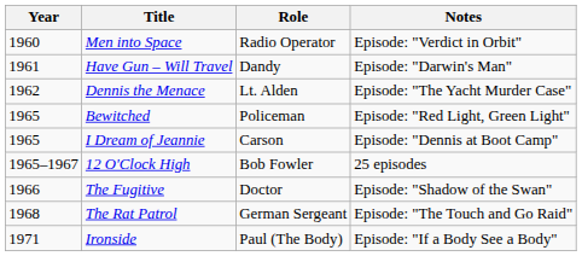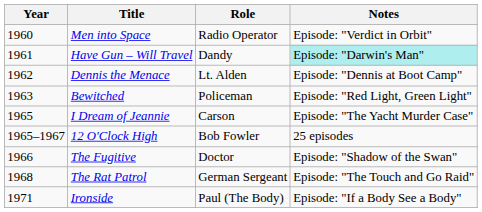 <table class="wikitable">
 <tr>
 <th>Year</th>
 <th>Title</th>
 <th>Role</th>
 <th>Notes</th>
 </tr>
 <tr>
 <td>1960</td>
 <td><em><a href='#'>Men into Space</a></em></td>
 <td>Radio Operator</td>
 <td>Episode: "Verdict in Orbit"</td>
 </tr>
 <tr>
 <td>1961</td>
 <td><em><a href='#'>Have Gun – Will Travel</a></em></td>
 <td>Dandy</td>
-<td>Episode: "Darwin's Man"</td>
+<td style="background: paleturquoise;">Episode: "Darwin's Man"</td>
 </tr>
 <tr>
 <td>1962</td>
 <td><a href='#'><em>Dennis the Menace</em></a></td>
 <td>Lt. Alden</td>
-<td>Episode: "The Yacht Murder Case"</td>
+<td>Episode: "Dennis at Boot Camp"</td>
 </tr>
 <tr>
-<td>1965</td>
+<td>1963</td>
 <td><em><a href='#'>Bewitched</a></em></td>
 <td>Policeman</td>
 <td>Episode: "Red Light, Green Light"</td>
 </tr>
 <tr>
 <td>1965</td>
 <td><em><a href='#'>I Dream of Jeannie</a></em></td>
 <td>Carson</td>
-<td>Episode: "Dennis at Boot Camp"</td>
+<td>Episode: "The Yacht Murder Case"</td>
 </tr>
 <tr>
 <td>1965–1967</td>
 <td><a href='#'><em>12 O'Clock High</em></a></td>
 <td>Bob Fowler</td>
 <td>25 episodes</td>
 </tr>
 <tr>
 <td>1966</td>
 <td><a href='#'><em>The Fugitive</em></a></td>
 <td>Doctor</td>
 <td>Episode: "Shadow of the Swan"</td>
 </tr>
 <tr>
 <td>1968</td>
 <td><em><a href='#'>The Rat Patrol</a></em></td>
 <td>German Sergeant</td>
 <td>Episode: "The Touch and Go Raid"</td>
 </tr>
 <tr>
 <td>1971</td>
 <td><a href='#'><em>Ironside</em></a></td>
 <td>Paul (The Body)</td>
 <td>Episode: "If a Body See a Body"</td>
 </tr>
 </table>
